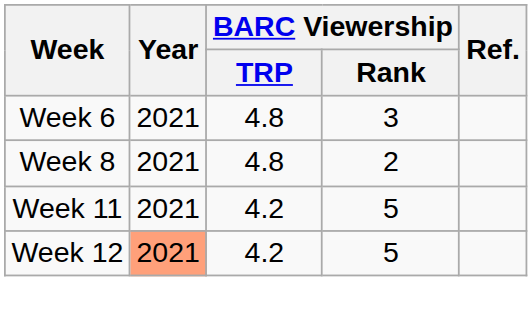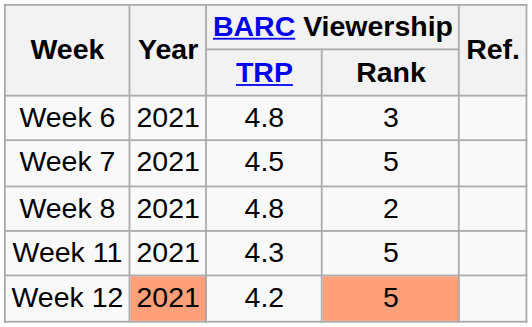 <table class="wikitable" style="text-align:center">
 <tr align=center>
 <th rowspan="2">Week</th>
 <th rowspan="2">Year</th>
 <th colspan="2"><a href='#'>BARC</a> Viewership</th>
 <th rowspan="2">Ref.</th>
 </tr>
 <tr>
 <th><a href='#'>TRP</a></th>
 <th>Rank</th>
 </tr>
 <tr>
 <td>Week 6</td>
 <td>2021</td>
 <td>4.8</td>
 <td>3</td>
 <td></td>
 </tr>
 <tr>
+<td>Week 7</td>
+<td>2021</td>
+<td>4.5</td>
+<td>5</td>
+<td></td>
+</tr>
+<tr>
 <td>Week 8</td>
 <td>2021</td>
 <td>4.8</td>
 <td>2</td>
 <td></td>
 </tr>
 <tr>
 <td>Week 11</td>
 <td>2021</td>
-<td>4.2</td>
+<td>4.3</td>
 <td>5</td>
 <td></td>
 </tr>
 <tr>
 <td>Week 12</td>
 <td style="background: lightsalmon;">2021</td>
 <td>4.2</td>
-<td>5</td>
+<td style="background: lightsalmon;">5</td>
 <td></td>
 </tr>
 </table>
